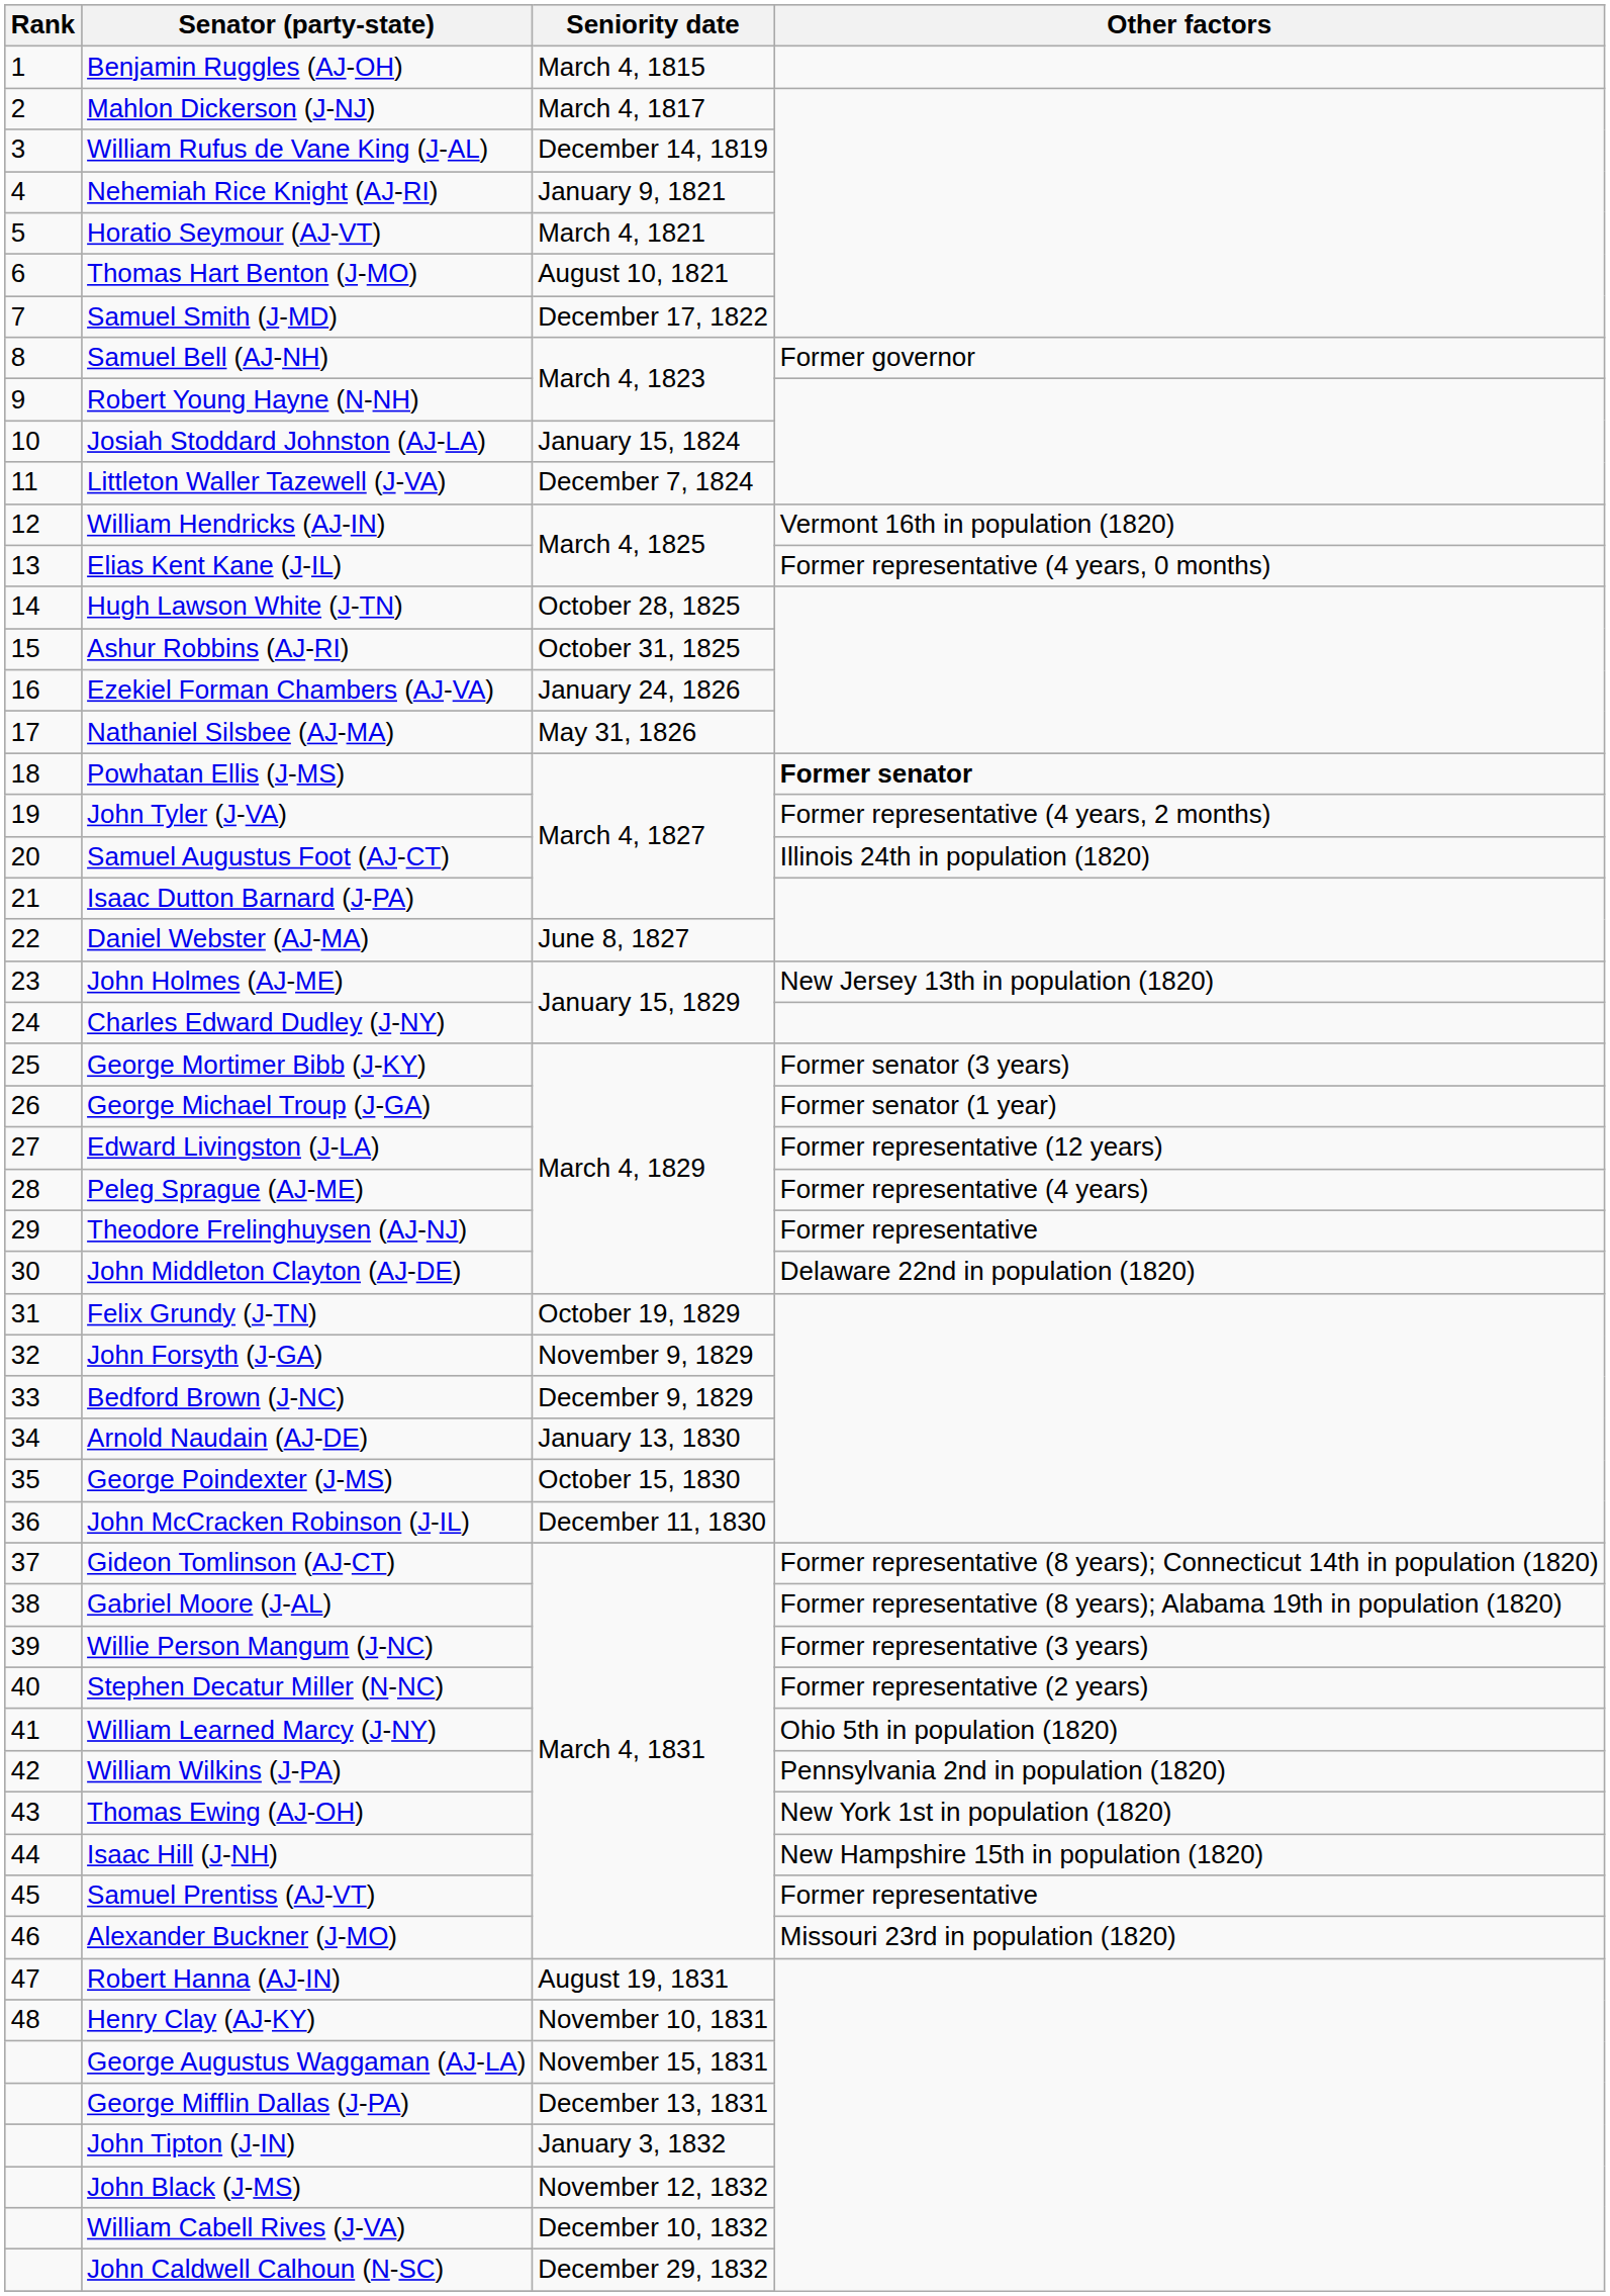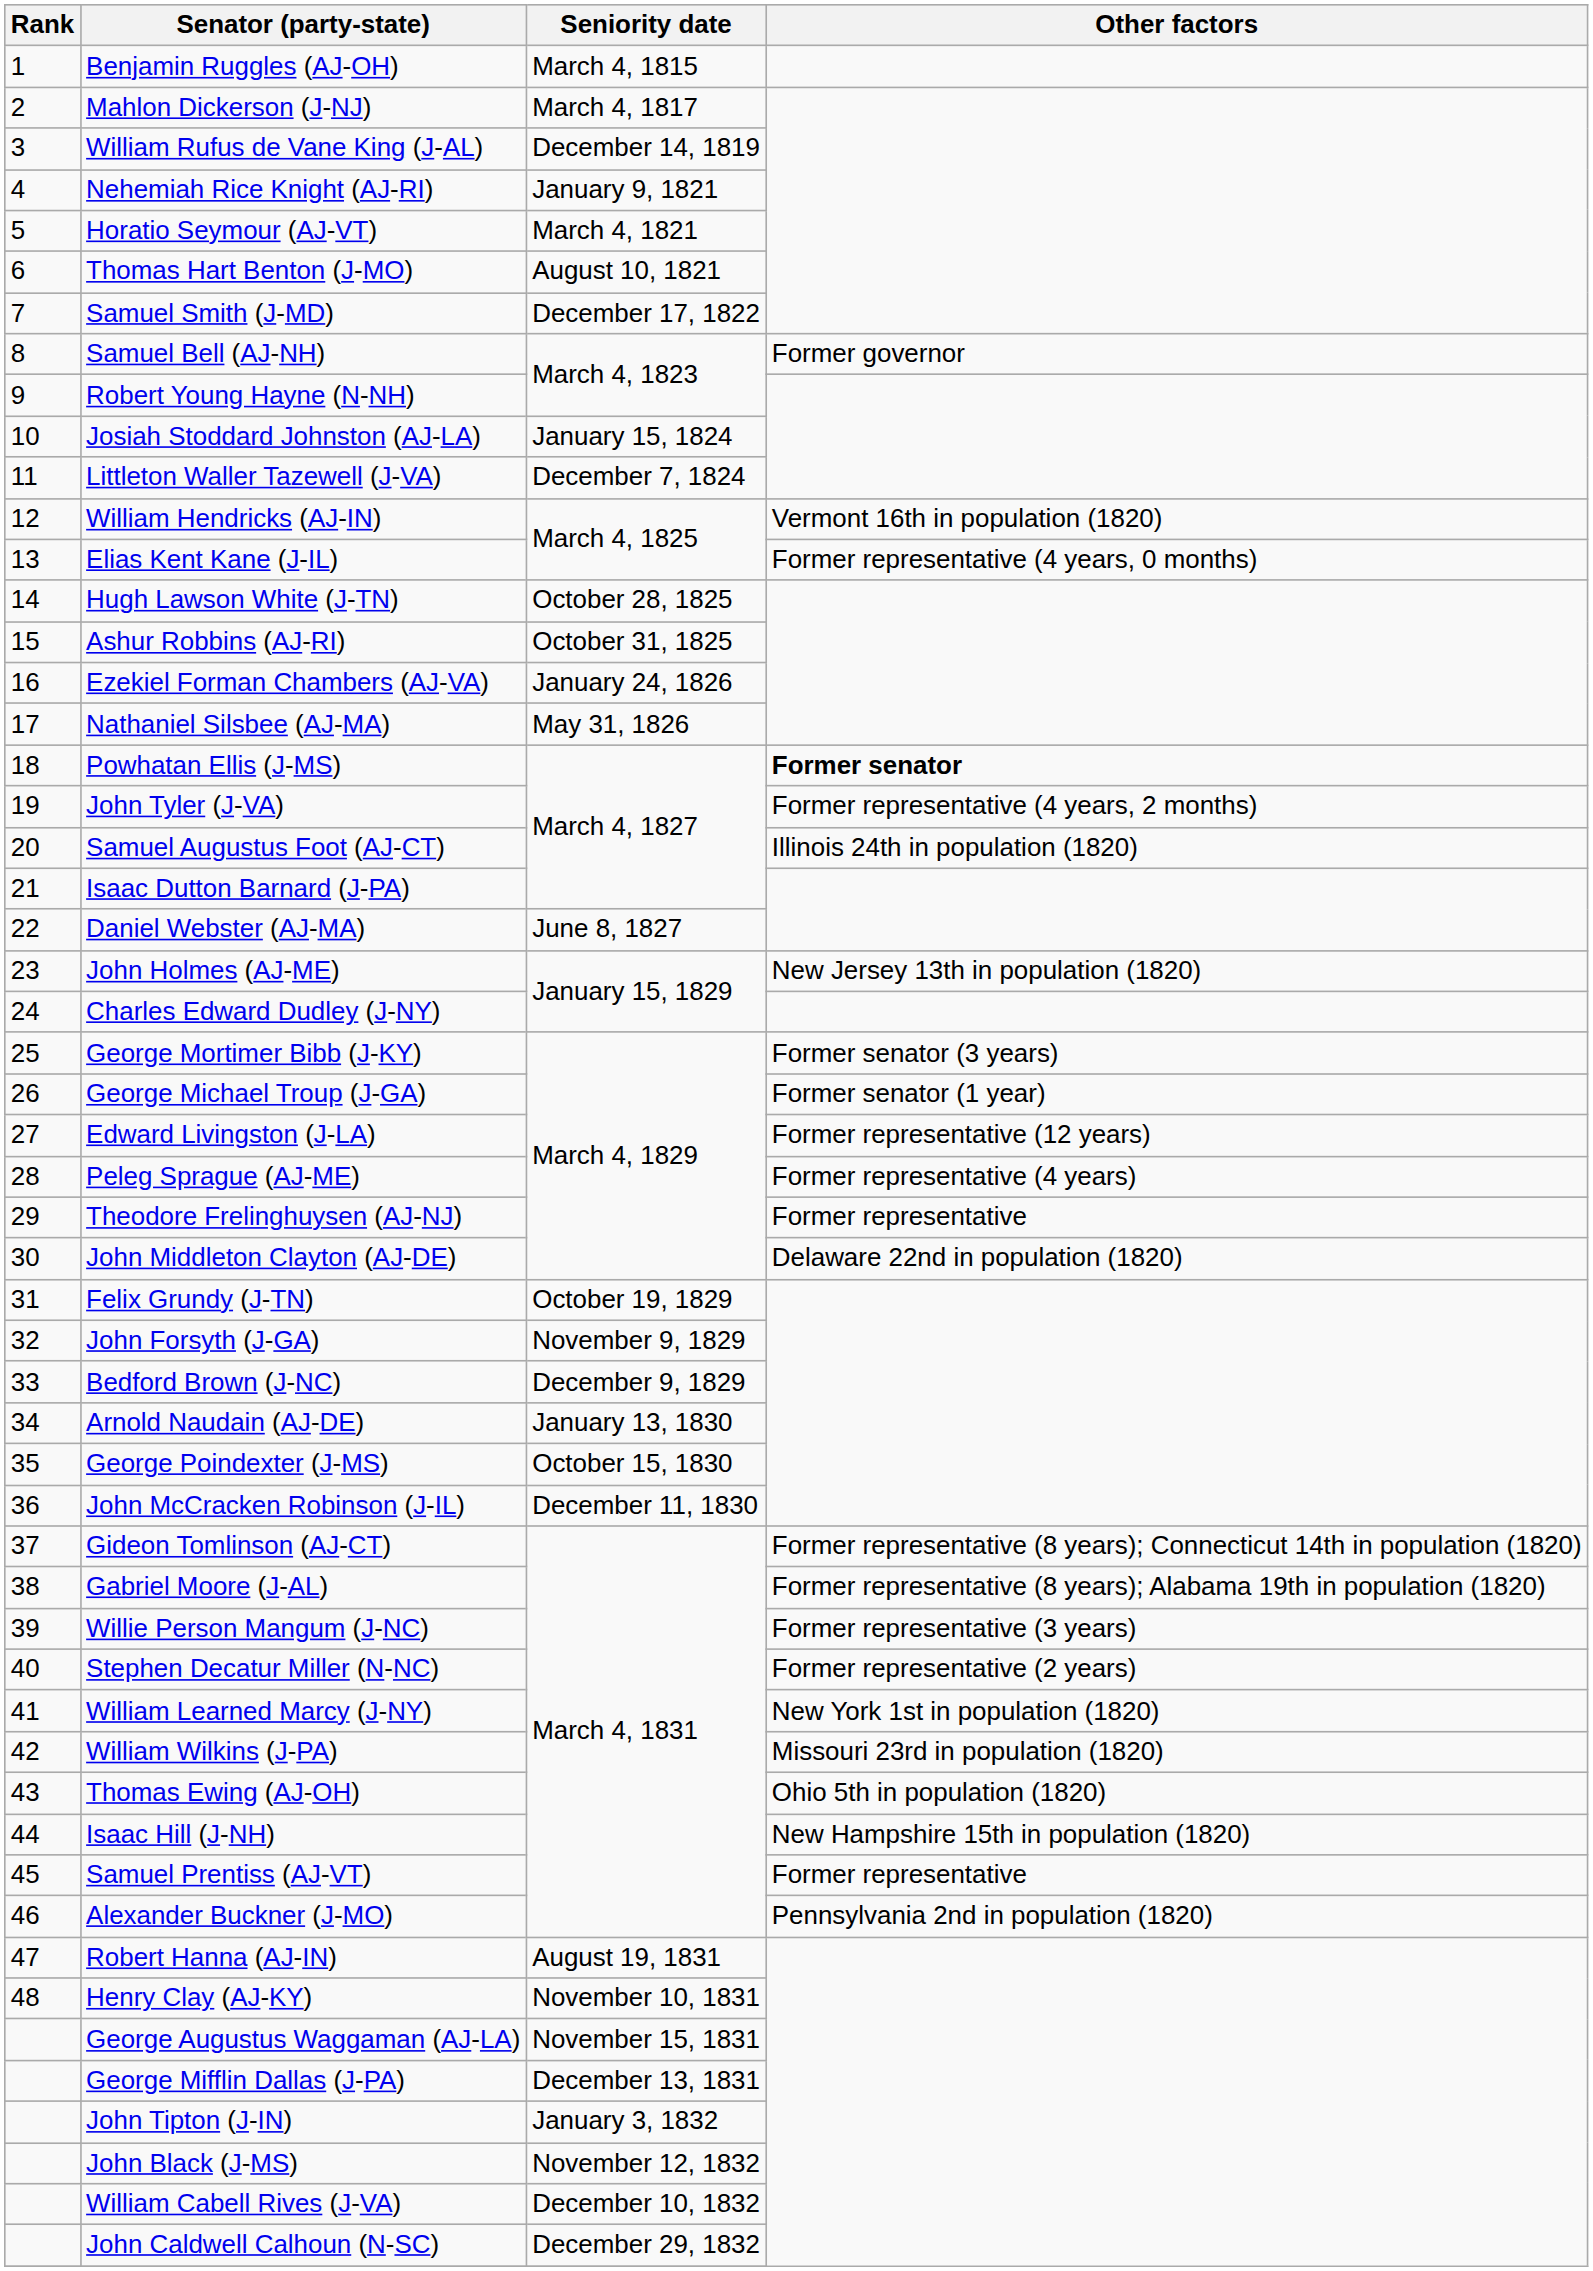 <table class=wikitable>
 <tr valign=bottom>
 <th>Rank</th>
 <th>Senator (party-state)</th>
 <th>Seniority date</th>
 <th>Other factors</th>
 </tr>
 <tr>
 <td>1</td>
 <td><a href='#'>Benjamin Ruggles</a> (<a href='#'>AJ</a>-<a href='#'>OH</a>)</td>
 <td>March 4, 1815</td>
 <td></td>
 </tr>
 <tr>
 <td>2</td>
 <td><a href='#'>Mahlon Dickerson</a> (<a href='#'>J</a>-<a href='#'>NJ</a>)</td>
 <td>March 4, 1817</td>
 </tr>
 <tr>
 <td>3</td>
 <td><a href='#'>William Rufus de Vane King</a> (<a href='#'>J</a>-<a href='#'>AL</a>)</td>
 <td>December 14, 1819</td>
 </tr>
 <tr>
 <td>4</td>
 <td><a href='#'>Nehemiah Rice Knight</a> (<a href='#'>AJ</a>-<a href='#'>RI</a>)</td>
 <td>January 9, 1821</td>
 </tr>
 <tr>
 <td>5</td>
 <td><a href='#'>Horatio Seymour</a> (<a href='#'>AJ</a>-<a href='#'>VT</a>)</td>
 <td>March 4, 1821</td>
 </tr>
 <tr>
 <td>6</td>
 <td><a href='#'>Thomas Hart Benton</a> (<a href='#'>J</a>-<a href='#'>MO</a>)</td>
 <td>August 10, 1821</td>
 </tr>
 <tr>
 <td>7</td>
 <td><a href='#'>Samuel Smith</a> (<a href='#'>J</a>-<a href='#'>MD</a>)</td>
 <td>December 17, 1822</td>
 </tr>
 <tr>
 <td>8</td>
 <td><a href='#'>Samuel Bell</a> (<a href='#'>AJ</a>-<a href='#'>NH</a>)</td>
 <td rowspan=2>March 4, 1823</td>
 <td>Former governor</td>
 </tr>
 <tr>
 <td>9</td>
 <td><a href='#'>Robert Young Hayne</a> (<a href='#'>N</a>-<a href='#'>NH</a>)</td>
 </tr>
 <tr>
 <td>10</td>
 <td><a href='#'>Josiah Stoddard Johnston</a> (<a href='#'>AJ</a>-<a href='#'>LA</a>)</td>
 <td>January 15, 1824</td>
 </tr>
 <tr>
 <td>11</td>
 <td><a href='#'>Littleton Waller Tazewell</a> (<a href='#'>J</a>-<a href='#'>VA</a>)</td>
 <td>December 7, 1824</td>
 </tr>
 <tr>
 <td>12</td>
 <td><a href='#'>William Hendricks</a> (<a href='#'>AJ</a>-<a href='#'>IN</a>)</td>
 <td rowspan=2>March 4, 1825</td>
 <td>Vermont 16th in population (1820)</td>
 </tr>
 <tr>
 <td>13</td>
 <td><a href='#'>Elias Kent Kane</a> (<a href='#'>J</a>-<a href='#'>IL</a>)</td>
 <td>Former representative (4 years, 0 months)</td>
 </tr>
 <tr>
 <td>14</td>
 <td><a href='#'>Hugh Lawson White</a> (<a href='#'>J</a>-<a href='#'>TN</a>)</td>
 <td>October 28, 1825</td>
 </tr>
 <tr>
 <td>15</td>
 <td><a href='#'>Ashur Robbins</a> (<a href='#'>AJ</a>-<a href='#'>RI</a>)</td>
 <td>October 31, 1825</td>
 </tr>
 <tr>
 <td>16</td>
 <td><a href='#'>Ezekiel Forman Chambers</a> (<a href='#'>AJ</a>-<a href='#'>VA</a>)</td>
 <td>January 24, 1826</td>
 </tr>
 <tr>
 <td>17</td>
 <td><a href='#'>Nathaniel Silsbee</a> (<a href='#'>AJ</a>-<a href='#'>MA</a>)</td>
 <td>May 31, 1826</td>
 </tr>
 <tr>
 <td>18</td>
 <td><a href='#'>Powhatan Ellis</a> (<a href='#'>J</a>-<a href='#'>MS</a>)</td>
 <td rowspan=4>March 4, 1827</td>
 <td><strong>Former senator</strong></td>
 </tr>
 <tr>
 <td>19</td>
 <td><a href='#'>John Tyler</a> (<a href='#'>J</a>-<a href='#'>VA</a>)</td>
 <td>Former representative (4 years, 2 months)</td>
 </tr>
 <tr>
 <td>20</td>
 <td><a href='#'>Samuel Augustus Foot</a> (<a href='#'>AJ</a>-<a href='#'>CT</a>)</td>
 <td>Illinois 24th in population (1820)</td>
 </tr>
 <tr>
 <td>21</td>
 <td><a href='#'>Isaac Dutton Barnard</a> (<a href='#'>J</a>-<a href='#'>PA</a>)</td>
 </tr>
 <tr>
 <td>22</td>
 <td><a href='#'>Daniel Webster</a> (<a href='#'>AJ</a>-<a href='#'>MA</a>)</td>
 <td>June 8, 1827</td>
 </tr>
 <tr>
 <td>23</td>
 <td><a href='#'>John Holmes</a> (<a href='#'>AJ</a>-<a href='#'>ME</a>)</td>
 <td rowspan=2>January 15, 1829</td>
 <td>New Jersey 13th in population (1820)</td>
 </tr>
 <tr>
 <td>24</td>
 <td><a href='#'>Charles Edward Dudley</a> (<a href='#'>J</a>-<a href='#'>NY</a>)</td>
 </tr>
 <tr>
 <td>25</td>
 <td><a href='#'>George Mortimer Bibb</a> (<a href='#'>J</a>-<a href='#'>KY</a>)</td>
 <td rowspan=6>March 4, 1829</td>
 <td>Former senator (3 years)</td>
 </tr>
 <tr>
 <td>26</td>
 <td><a href='#'>George Michael Troup</a> (<a href='#'>J</a>-<a href='#'>GA</a>)</td>
 <td>Former senator (1 year)</td>
 </tr>
 <tr>
 <td>27</td>
 <td><a href='#'>Edward Livingston</a> (<a href='#'>J</a>-<a href='#'>LA</a>)</td>
 <td>Former representative (12 years)</td>
 </tr>
 <tr>
 <td>28</td>
 <td><a href='#'>Peleg Sprague</a> (<a href='#'>AJ</a>-<a href='#'>ME</a>)</td>
 <td>Former representative (4 years)</td>
 </tr>
 <tr>
 <td>29</td>
 <td><a href='#'>Theodore Frelinghuysen</a> (<a href='#'>AJ</a>-<a href='#'>NJ</a>)</td>
 <td>Former representative</td>
 </tr>
 <tr>
 <td>30</td>
 <td><a href='#'>John Middleton Clayton</a> (<a href='#'>AJ</a>-<a href='#'>DE</a>)</td>
 <td>Delaware 22nd in population (1820)</td>
 </tr>
 <tr>
 <td>31</td>
 <td><a href='#'>Felix Grundy</a> (<a href='#'>J</a>-<a href='#'>TN</a>)</td>
 <td>October 19, 1829</td>
 </tr>
 <tr>
 <td>32</td>
 <td><a href='#'>John Forsyth</a> (<a href='#'>J</a>-<a href='#'>GA</a>)</td>
 <td>November 9, 1829</td>
 </tr>
 <tr>
 <td>33</td>
 <td><a href='#'>Bedford Brown</a> (<a href='#'>J</a>-<a href='#'>NC</a>)</td>
 <td>December 9, 1829</td>
 </tr>
 <tr>
 <td>34</td>
 <td><a href='#'>Arnold Naudain</a> (<a href='#'>AJ</a>-<a href='#'>DE</a>)</td>
 <td>January 13, 1830</td>
 </tr>
 <tr>
 <td>35</td>
 <td><a href='#'>George Poindexter</a> (<a href='#'>J</a>-<a href='#'>MS</a>)</td>
 <td>October 15, 1830</td>
 </tr>
 <tr>
 <td>36</td>
 <td><a href='#'>John McCracken Robinson</a> (<a href='#'>J</a>-<a href='#'>IL</a>)</td>
 <td>December 11, 1830</td>
 </tr>
 <tr>
 <td>37</td>
 <td><a href='#'>Gideon Tomlinson</a> (<a href='#'>AJ</a>-<a href='#'>CT</a>)</td>
 <td rowspan=10>March 4, 1831</td>
 <td>Former representative (8 years); Connecticut 14th in population (1820)</td>
 </tr>
 <tr>
 <td>38</td>
 <td><a href='#'>Gabriel Moore</a> (<a href='#'>J</a>-<a href='#'>AL</a>)</td>
 <td>Former representative (8 years); Alabama 19th in population (1820)</td>
 </tr>
 <tr>
 <td>39</td>
 <td><a href='#'>Willie Person Mangum</a> (<a href='#'>J</a>-<a href='#'>NC</a>)</td>
 <td>Former representative (3 years)</td>
 </tr>
 <tr>
 <td>40</td>
 <td><a href='#'>Stephen Decatur Miller</a> (<a href='#'>N</a>-<a href='#'>NC</a>)</td>
 <td>Former representative (2 years)</td>
 </tr>
 <tr>
 <td>41</td>
 <td><a href='#'>William Learned Marcy</a> (<a href='#'>J</a>-<a href='#'>NY</a>)</td>
-<td>Ohio 5th in population (1820)</td>
+<td>New York 1st in population (1820)</td>
 </tr>
 <tr>
 <td>42</td>
 <td><a href='#'>William Wilkins</a> (<a href='#'>J</a>-<a href='#'>PA</a>)</td>
-<td>Pennsylvania 2nd in population (1820)</td>
+<td>Missouri 23rd in population (1820)</td>
 </tr>
 <tr>
 <td>43</td>
 <td><a href='#'>Thomas Ewing</a> (<a href='#'>AJ</a>-<a href='#'>OH</a>)</td>
-<td>New York 1st in population (1820)</td>
+<td>Ohio 5th in population (1820)</td>
 </tr>
 <tr>
 <td>44</td>
 <td><a href='#'>Isaac Hill</a> (<a href='#'>J</a>-<a href='#'>NH</a>)</td>
 <td>New Hampshire 15th in population (1820)</td>
 </tr>
 <tr>
 <td>45</td>
 <td><a href='#'>Samuel Prentiss</a> (<a href='#'>AJ</a>-<a href='#'>VT</a>)</td>
 <td>Former representative</td>
 </tr>
 <tr>
 <td>46</td>
 <td><a href='#'>Alexander Buckner</a> (<a href='#'>J</a>-<a href='#'>MO</a>)</td>
-<td>Missouri 23rd in population (1820)</td>
+<td>Pennsylvania 2nd in population (1820)</td>
 </tr>
 <tr>
 <td>47</td>
 <td><a href='#'>Robert Hanna</a> (<a href='#'>AJ</a>-<a href='#'>IN</a>)</td>
 <td>August 19, 1831</td>
 </tr>
 <tr>
 <td>48</td>
 <td><a href='#'>Henry Clay</a> (<a href='#'>AJ</a>-<a href='#'>KY</a>)</td>
 <td>November 10, 1831</td>
 </tr>
 <tr>
 <td></td>
 <td><a href='#'>George Augustus Waggaman</a> (<a href='#'>AJ</a>-<a href='#'>LA</a>)</td>
 <td>November 15, 1831</td>
 </tr>
 <tr>
 <td></td>
 <td><a href='#'>George Mifflin Dallas</a> (<a href='#'>J</a>-<a href='#'>PA</a>)</td>
 <td>December 13, 1831</td>
 </tr>
 <tr>
 <td></td>
 <td><a href='#'>John Tipton</a> (<a href='#'>J</a>-<a href='#'>IN</a>)</td>
 <td>January 3, 1832</td>
 </tr>
 <tr>
 <td></td>
 <td><a href='#'>John Black</a> (<a href='#'>J</a>-<a href='#'>MS</a>)</td>
 <td>November 12, 1832</td>
 </tr>
 <tr>
 <td></td>
 <td><a href='#'>William Cabell Rives</a> (<a href='#'>J</a>-<a href='#'>VA</a>)</td>
 <td>December 10, 1832</td>
 </tr>
 <tr>
 <td></td>
 <td><a href='#'>John Caldwell Calhoun</a> (<a href='#'>N</a>-<a href='#'>SC</a>)</td>
 <td>December 29, 1832</td>
 </tr>
 <tr>
 </tr>
 </table>
